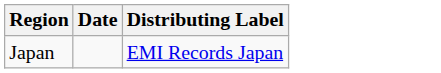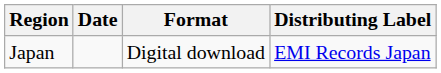 <table class="wikitable">
 <tr>
 <th>Region</th>
 <th>Date</th>
+<th>Format</th>
 <th>Distributing Label</th>
 </tr>
 <tr>
 <td rowspan="1">Japan</td>
 <td></td>
+<td>Digital download</td>
 <td rowspan="1"><a href='#'>EMI Records Japan</a></td>
 </tr>
 </table>
